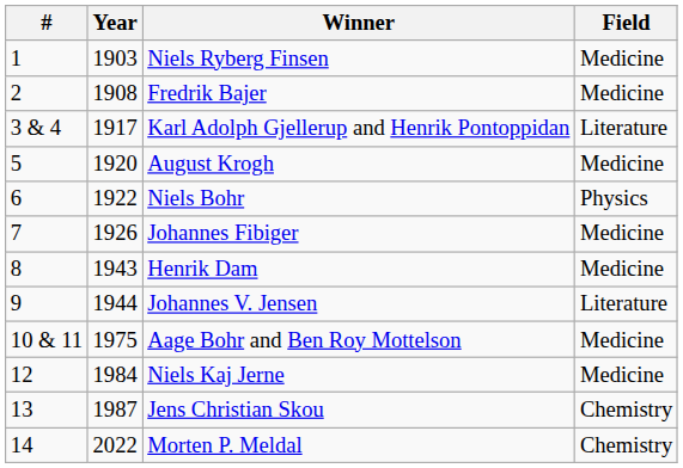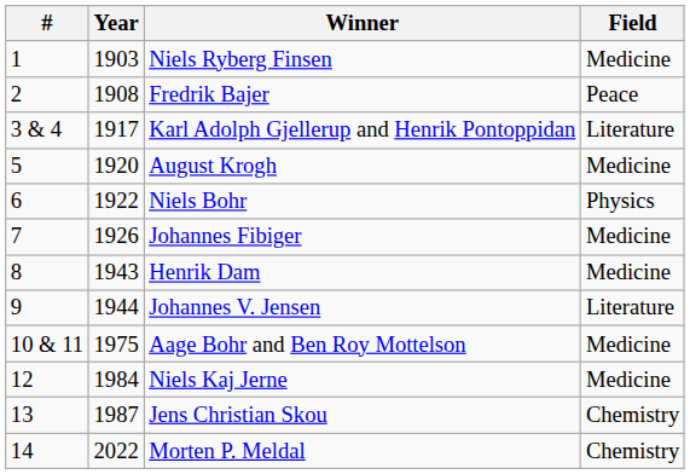 <table class="wikitable">
 <tr>
 <th>#</th>
 <th>Year</th>
 <th>Winner</th>
 <th>Field</th>
 </tr>
 <tr>
 <td>1</td>
 <td>1903</td>
 <td><a href='#'>Niels Ryberg Finsen</a></td>
 <td>Medicine</td>
 </tr>
 <tr>
 <td>2</td>
 <td>1908</td>
 <td><a href='#'>Fredrik Bajer</a></td>
-<td>Medicine</td>
+<td>Peace</td>
 </tr>
 <tr>
 <td>3 & 4</td>
 <td>1917</td>
 <td><a href='#'>Karl Adolph Gjellerup</a> and <a href='#'>Henrik Pontoppidan</a></td>
 <td>Literature</td>
 </tr>
 <tr>
 <td>5</td>
 <td>1920</td>
 <td><a href='#'>August Krogh</a></td>
 <td>Medicine</td>
 </tr>
 <tr>
 <td>6</td>
 <td>1922</td>
 <td><a href='#'>Niels Bohr</a></td>
 <td>Physics</td>
 </tr>
 <tr>
 <td>7</td>
 <td>1926</td>
 <td><a href='#'>Johannes Fibiger</a></td>
 <td>Medicine</td>
 </tr>
 <tr>
 <td>8</td>
 <td>1943</td>
 <td><a href='#'>Henrik Dam</a></td>
 <td>Medicine</td>
 </tr>
 <tr>
 <td>9</td>
 <td>1944</td>
 <td><a href='#'>Johannes V. Jensen</a></td>
 <td>Literature</td>
 </tr>
 <tr>
 <td>10 & 11</td>
 <td>1975</td>
 <td><a href='#'>Aage Bohr</a> and <a href='#'>Ben Roy Mottelson</a></td>
 <td>Medicine</td>
 </tr>
 <tr>
 <td>12</td>
 <td>1984</td>
 <td><a href='#'>Niels Kaj Jerne</a></td>
 <td>Medicine</td>
 </tr>
 <tr>
 <td>13</td>
 <td>1987</td>
 <td><a href='#'>Jens Christian Skou</a></td>
 <td>Chemistry</td>
 </tr>
 <tr>
 <td>14</td>
 <td>2022</td>
 <td><a href='#'>Morten P. Meldal</a></td>
 <td>Chemistry</td>
 </tr>
 </table>
